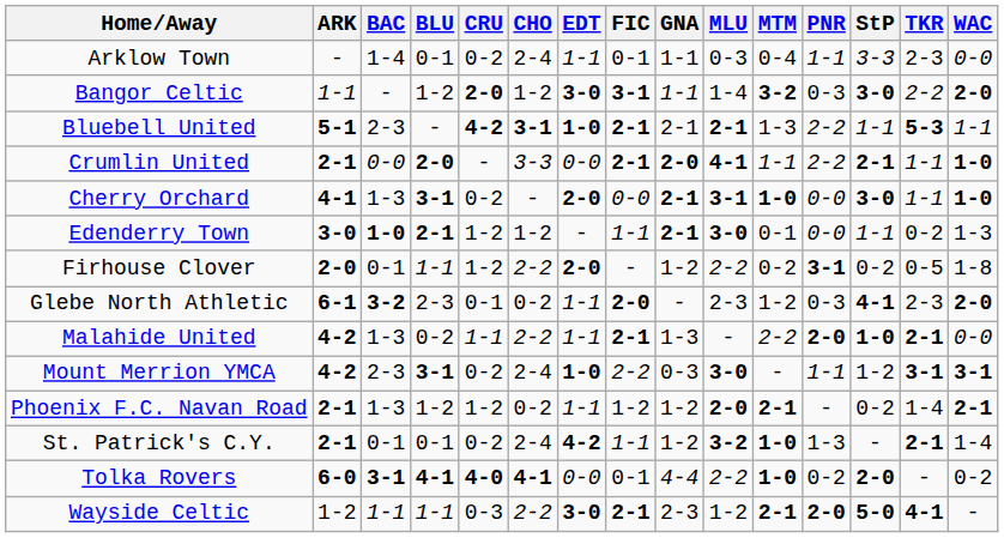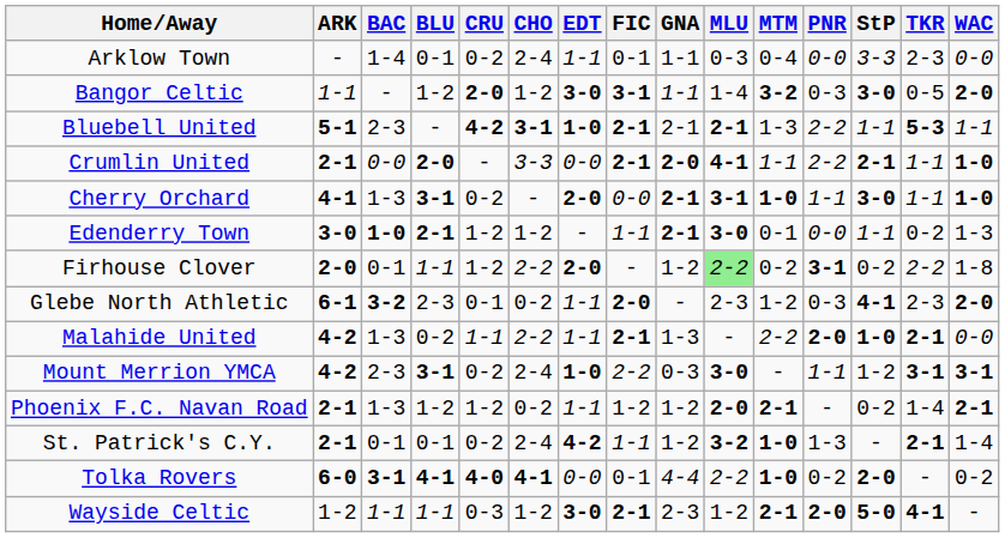 <table class="wikitable collapsible" style="text-align:center">
 <tr>
 <th>Home/Away</th>
 <th>ARK</th>
 <th><a href='#'>BAC</a></th>
 <th><a href='#'>BLU</a></th>
 <th><a href='#'>CRU</a></th>
 <th><a href='#'>CHO</a></th>
 <th><a href='#'>EDT</a></th>
 <th>FIC</th>
 <th>GNA</th>
 <th><a href='#'>MLU</a></th>
 <th><a href='#'>MTM</a></th>
 <th><a href='#'>PNR</a></th>
 <th>StP</th>
 <th><a href='#'>TKR</a></th>
 <th><a href='#'>WAC</a></th>
 </tr>
 <tr>
 <td>Arklow Town</td>
 <td>-</td>
 <td>1-4</td>
 <td>0-1</td>
 <td>0-2</td>
 <td>2-4</td>
 <td><em>1-1</em></td>
 <td>0-1</td>
 <td>1-1</td>
 <td>0-3</td>
 <td>0-4</td>
-<td><em>1-1</em></td>
+<td><em>0-0</em></td>
 <td><em>3-3</em></td>
 <td>2-3</td>
 <td><em>0-0</em></td>
 </tr>
 <tr>
 <td><a href='#'>Bangor Celtic</a></td>
 <td><em>1-1</em></td>
 <td>-</td>
 <td>1-2</td>
 <td><strong>2-0</strong></td>
 <td>1-2</td>
 <td><strong>3-0</strong></td>
 <td><strong>3-1</strong></td>
 <td><em>1-1</em></td>
 <td>1-4</td>
 <td><strong>3-2</strong></td>
 <td>0-3</td>
 <td><strong>3-0</strong></td>
-<td><em>2-2</em></td>
+<td>0-5</td>
 <td><strong>2-0</strong></td>
 </tr>
 <tr>
 <td><a href='#'>Bluebell United</a></td>
 <td><strong>5-1</strong></td>
 <td>2-3</td>
 <td>-</td>
 <td><strong>4-2</strong></td>
 <td><strong>3-1</strong></td>
 <td><strong>1-0</strong></td>
 <td><strong>2-1</strong></td>
 <td>2-1</td>
 <td><strong>2-1</strong></td>
 <td>1-3</td>
 <td><em>2-2</em></td>
 <td><em>1-1</em></td>
 <td><strong>5-3</strong></td>
 <td><em>1-1</em></td>
 </tr>
 <tr>
 <td><a href='#'>Crumlin United</a></td>
 <td><strong>2-1</strong></td>
 <td><em>0-0</em></td>
 <td><strong>2-0</strong></td>
 <td>-</td>
 <td><em>3-3</em></td>
 <td><em>0-0</em></td>
 <td><strong>2-1</strong></td>
 <td><strong>2-0</strong></td>
 <td><strong>4-1</strong></td>
 <td><em>1-1</em></td>
 <td><em>2-2</em></td>
 <td><strong>2-1</strong></td>
 <td><em>1-1</em></td>
 <td><strong>1-0</strong></td>
 </tr>
 <tr>
 <td><a href='#'>Cherry Orchard</a></td>
 <td><strong>4-1</strong></td>
 <td>1-3</td>
 <td><strong>3-1</strong></td>
 <td>0-2</td>
 <td>-</td>
 <td><strong>2-0</strong></td>
 <td><em>0-0</em></td>
 <td><strong>2-1</strong></td>
 <td><strong>3-1</strong></td>
 <td><strong>1-0</strong></td>
-<td><em>0-0</em></td>
+<td><em>1-1</em></td>
 <td><strong>3-0</strong></td>
 <td><em>1-1</em></td>
 <td><strong>1-0</strong></td>
 </tr>
 <tr>
 <td><a href='#'>Edenderry Town</a></td>
 <td><strong>3-0</strong></td>
 <td><strong>1-0</strong></td>
 <td><strong>2-1</strong></td>
 <td>1-2</td>
 <td>1-2</td>
 <td>-</td>
 <td><em>1-1</em></td>
 <td><strong>2-1</strong></td>
 <td><strong>3-0</strong></td>
 <td>0-1</td>
 <td><em>0-0</em></td>
 <td><em>1-1</em></td>
 <td>0-2</td>
 <td>1-3</td>
 </tr>
 <tr>
 <td>Firhouse Clover</td>
 <td><strong>2-0</strong></td>
 <td>0-1</td>
 <td><em>1-1</em></td>
 <td>1-2</td>
 <td><em>2-2</em></td>
 <td><strong>2-0</strong></td>
 <td>-</td>
 <td>1-2</td>
-<td><em>2-2</em></td>
+<td style="background: lightgreen;"><em>2-2</em></td>
 <td>0-2</td>
 <td><strong>3-1</strong></td>
 <td>0-2</td>
-<td>0-5</td>
+<td><em>2-2</em></td>
 <td>1-8</td>
 </tr>
 <tr>
 <td>Glebe North Athletic</td>
 <td><strong>6-1</strong></td>
 <td><strong>3-2</strong></td>
 <td>2-3</td>
 <td>0-1</td>
 <td>0-2</td>
 <td><em>1-1</em></td>
 <td><strong>2-0</strong></td>
 <td>-</td>
 <td>2-3</td>
 <td>1-2</td>
 <td>0-3</td>
 <td><strong>4-1</strong></td>
 <td>2-3</td>
 <td><strong>2-0</strong></td>
 </tr>
 <tr>
 <td><a href='#'>Malahide United</a></td>
 <td><strong>4-2</strong></td>
 <td>1-3</td>
 <td>0-2</td>
 <td><em>1-1</em></td>
 <td><em>2-2</em></td>
 <td><em>1-1</em></td>
 <td><strong>2-1</strong></td>
 <td>1-3</td>
 <td>-</td>
 <td><em>2-2</em></td>
 <td><strong>2-0</strong></td>
 <td><strong>1-0</strong></td>
 <td><strong>2-1</strong></td>
 <td><em>0-0</em></td>
 </tr>
 <tr>
 <td><a href='#'>Mount Merrion YMCA</a></td>
 <td><strong>4-2</strong></td>
 <td>2-3</td>
 <td><strong>3-1</strong></td>
 <td>0-2</td>
 <td>2-4</td>
 <td><strong>1-0</strong></td>
 <td><em>2-2</em></td>
 <td>0-3</td>
 <td><strong>3-0</strong></td>
 <td>-</td>
 <td><em>1-1</em></td>
 <td>1-2</td>
 <td><strong>3-1</strong></td>
 <td><strong>3-1</strong></td>
 </tr>
 <tr>
 <td><a href='#'>Phoenix F.C. Navan Road</a></td>
 <td><strong>2-1</strong></td>
 <td>1-3</td>
 <td>1-2</td>
 <td>1-2</td>
 <td>0-2</td>
 <td><em>1-1</em></td>
 <td>1-2</td>
 <td>1-2</td>
 <td><strong>2-0</strong></td>
 <td><strong>2-1</strong></td>
 <td>-</td>
 <td>0-2</td>
 <td>1-4</td>
 <td><strong>2-1</strong></td>
 </tr>
 <tr>
 <td>St. Patrick's C.Y.</td>
 <td><strong>2-1</strong></td>
 <td>0-1</td>
 <td>0-1</td>
 <td>0-2</td>
 <td>2-4</td>
 <td><strong>4-2</strong></td>
 <td><em>1-1</em></td>
 <td>1-2</td>
 <td><strong>3-2</strong></td>
 <td><strong>1-0</strong></td>
 <td>1-3</td>
 <td>-</td>
 <td><strong>2-1</strong></td>
 <td>1-4</td>
 </tr>
 <tr>
 <td><a href='#'>Tolka Rovers</a></td>
 <td><strong>6-0</strong></td>
 <td><strong>3-1</strong></td>
 <td><strong>4-1</strong></td>
 <td><strong>4-0</strong></td>
 <td><strong>4-1</strong></td>
 <td><em>0-0</em></td>
 <td>0-1</td>
 <td><em>4-4</em></td>
 <td><em>2-2</em></td>
 <td><strong>1-0</strong></td>
 <td>0-2</td>
 <td><strong>2-0</strong></td>
 <td>-</td>
 <td>0-2</td>
 </tr>
 <tr>
 <td><a href='#'>Wayside Celtic</a></td>
 <td>1-2</td>
 <td><em>1-1</em></td>
 <td><em>1-1</em></td>
 <td>0-3</td>
-<td><em>2-2</em></td>
+<td>1-2</td>
 <td><strong>3-0</strong></td>
 <td><strong>2-1</strong></td>
 <td>2-3</td>
 <td>1-2</td>
 <td><strong>2-1</strong></td>
 <td><strong>2-0</strong></td>
 <td><strong>5-0</strong></td>
 <td><strong>4-1</strong></td>
 <td>-</td>
 </tr>
 </table>
